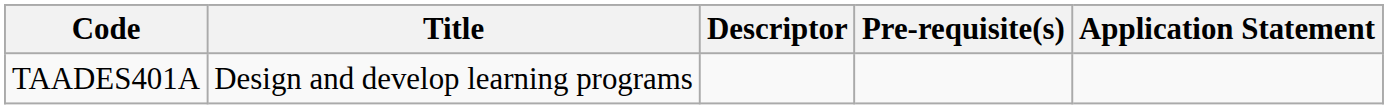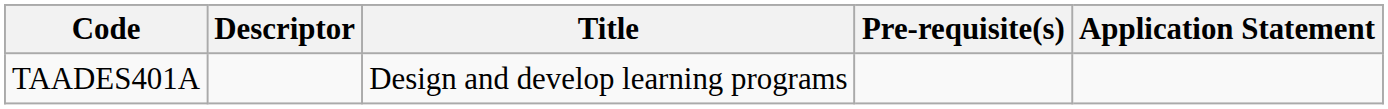 <table class="wikitable">
 <tr>
 <th>Code</th>
+<th>Descriptor</th>
 <th>Title</th>
-<th>Descriptor</th>
 <th>Pre-requisite(s)</th>
 <th>Application Statement</th>
 </tr>
 <tr>
 <td>TAADES401A</td>
+<td></td>
 <td>Design and develop learning programs</td>
-<td></td>
 <td></td>
 <td></td>
 </tr>
 </table>
